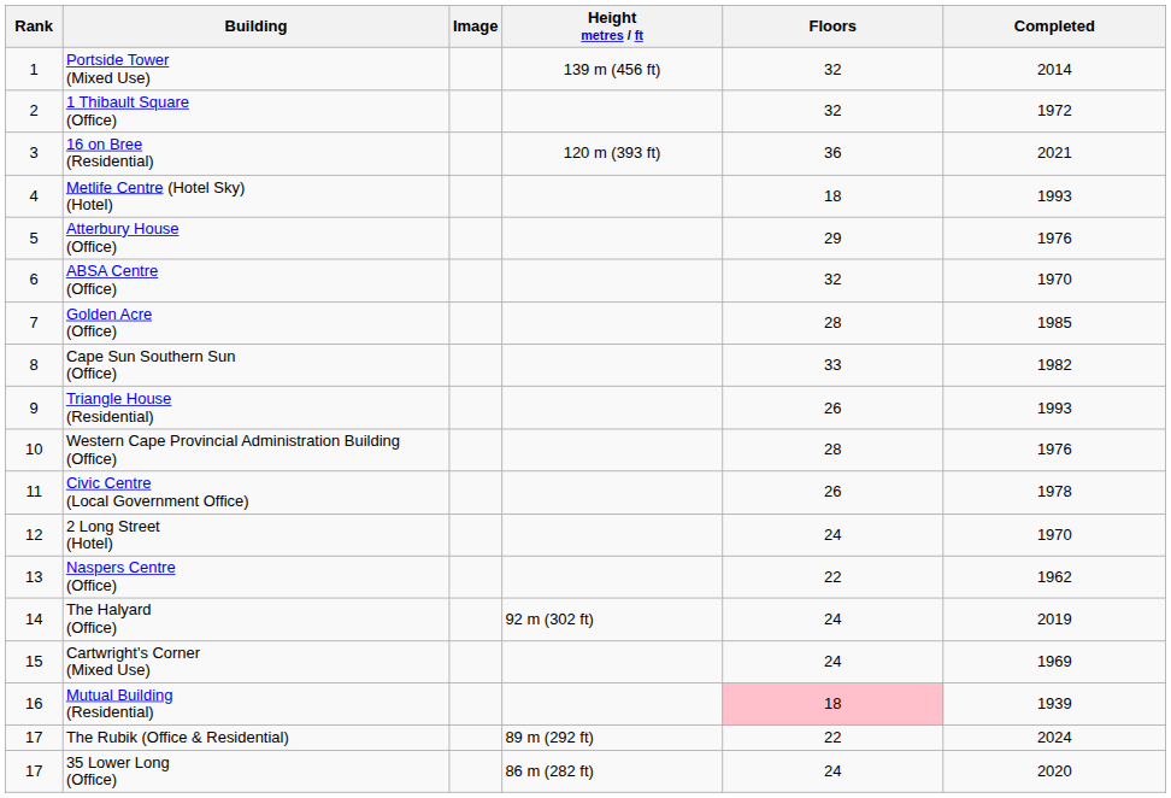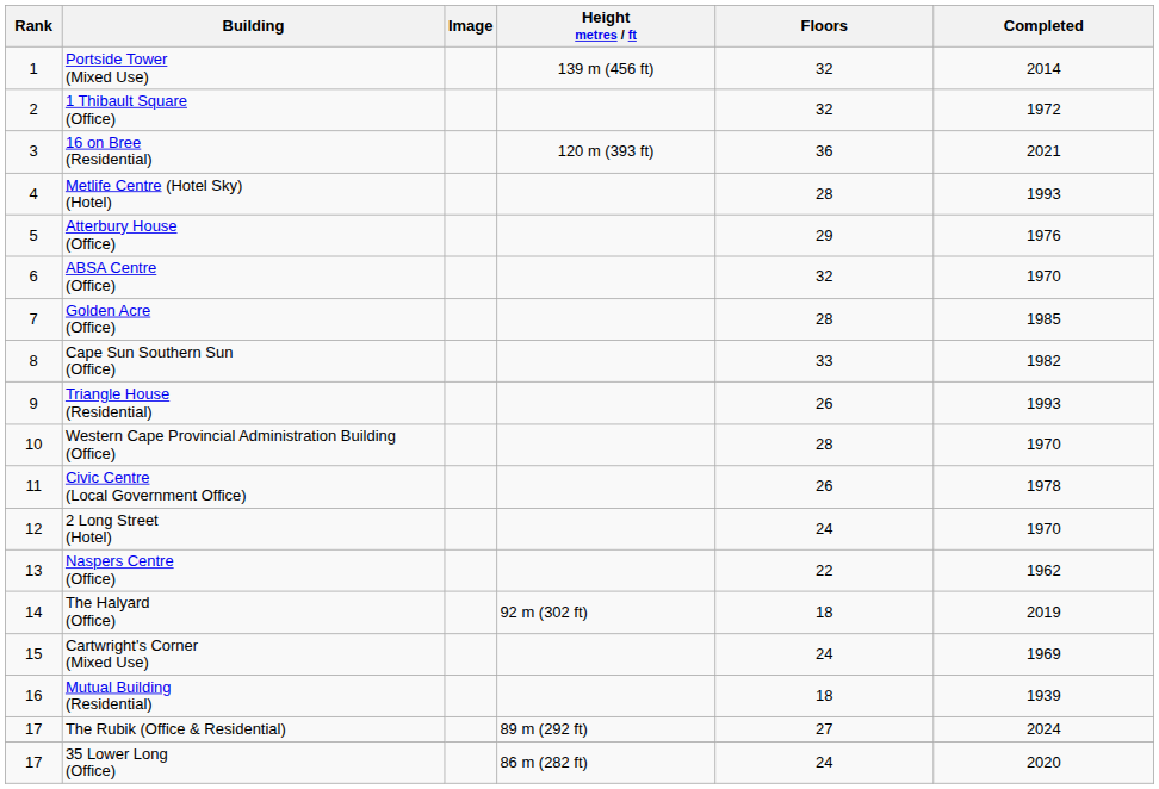 <table class="wikitable" width="60%">
 <tr>
 <th width="5%">Rank</th>
 <th width="35%">Building</th>
 <th class="unsortable">Image</th>
 <th width="20%">Height<br><small><a href='#'>metres</a> / <a href='#'>ft</a></small></th>
 <th width="20%">Floors</th>
 <th width="20%">Completed</th>
 </tr>
 <tr 1>
 <td align=center>1</td>
 <td><a href='#'>Portside Tower</a><br>(Mixed Use)</td>
 <td></td>
 <td align=center>139 m (456 ft)</td>
 <td align=center>32</td>
 <td align=center>2014</td>
 </tr>
 <tr>
 <td align=center>2</td>
 <td><a href='#'>1 Thibault Square</a><br>(Office)</td>
 <td></td>
 <td align=center></td>
 <td align=center>32</td>
 <td align=center>1972</td>
 </tr>
 <tr>
 <td align="center">3</td>
 <td><a href='#'>16 on Bree</a><br>(Residential)</td>
 <td></td>
 <td align="center">120 m (393 ft)</td>
 <td align="center">36</td>
 <td align="center">2021</td>
 </tr>
 <tr>
 <td align="center">4</td>
 <td><a href='#'>Metlife Centre</a> (Hotel Sky)<br>(Hotel)</td>
 <td></td>
 <td align="center"></td>
-<td align="center">18</td>
+<td align="center">28</td>
 <td align="center">1993</td>
 </tr>
 <tr>
 <td align="center">5</td>
 <td><a href='#'>Atterbury House</a><br>(Office)</td>
 <td></td>
 <td align="center"></td>
 <td align="center">29</td>
 <td align="center">1976</td>
 </tr>
 <tr>
 <td align="center">6</td>
 <td><a href='#'>ABSA Centre</a><br>(Office)</td>
 <td></td>
 <td align="center"></td>
 <td align="center">32</td>
 <td align="center">1970</td>
 </tr>
 <tr>
 <td align="center">7</td>
 <td><a href='#'>Golden Acre</a><br>(Office)</td>
 <td></td>
 <td align="center"></td>
 <td align="center">28</td>
 <td align="center">1985</td>
 </tr>
 <tr>
 <td align="center">8</td>
 <td>Cape Sun Southern Sun<br>(Office)</td>
 <td></td>
 <td align="center"></td>
 <td align="center">33</td>
 <td align="center">1982</td>
 </tr>
 <tr>
 <td align="center">9</td>
 <td><a href='#'>Triangle House</a><br>(Residential)</td>
 <td></td>
 <td align="center"></td>
 <td align="center">26</td>
 <td align="center">1993</td>
 </tr>
 <tr>
 <td align="center">10</td>
 <td>Western Cape Provincial Administration Building<br>(Office)</td>
 <td></td>
 <td align="center"></td>
 <td align="center">28</td>
-<td align="center">1976</td>
+<td align="center">1970</td>
 </tr>
 <tr>
 <td align="center">11</td>
 <td><a href='#'>Civic Centre</a><br>(Local Government Office)</td>
 <td></td>
 <td align="center"></td>
 <td align="center">26</td>
 <td align="center">1978</td>
 </tr>
 <tr>
 <td align="center">12</td>
 <td>2 Long Street<br>(Hotel)</td>
 <td></td>
 <td align="center"></td>
 <td align="center">24</td>
 <td align="center">1970</td>
 </tr>
 <tr>
 <td align="center">13</td>
 <td><a href='#'>Naspers Centre</a><br>(Office)</td>
 <td></td>
 <td align="center"></td>
 <td align="center">22</td>
 <td align="center">1962</td>
 </tr>
 <tr>
 <td align="center">14</td>
 <td>The Halyard<br>(Office)</td>
 <td></td>
 <td>92 m (302 ft)</td>
-<td align="center">24</td>
+<td align="center">18</td>
 <td align="center">2019</td>
 </tr>
 <tr>
 <td align="center">15</td>
 <td>Cartwright's Corner<br>(Mixed Use)</td>
 <td></td>
 <td align="center"></td>
 <td align="center">24</td>
 <td align="center">1969</td>
 </tr>
 <tr>
 <td align="center">16</td>
 <td><a href='#'>Mutual Building</a><br>(Residential)</td>
 <td></td>
 <td align="center"></td>
-<td align="center" style="background: pink;">18</td>
+<td align="center">18</td>
 <td align="center">1939</td>
 </tr>
 <tr>
 <td align="center">17</td>
 <td>The Rubik (Office & Residential)</td>
 <td></td>
 <td>89 m (292 ft)</td>
-<td align="center">22</td>
+<td align="center">27</td>
 <td align="center">2024</td>
 </tr>
 <tr>
 <td align="center">17</td>
 <td>35 Lower Long<br>(Office)</td>
 <td></td>
 <td>86 m (282 ft) </td>
 <td align="center">24</td>
 <td align="center">2020</td>
 </tr>
 </table>
